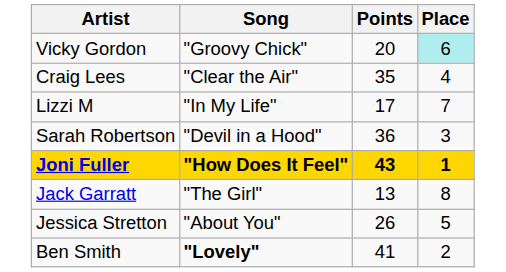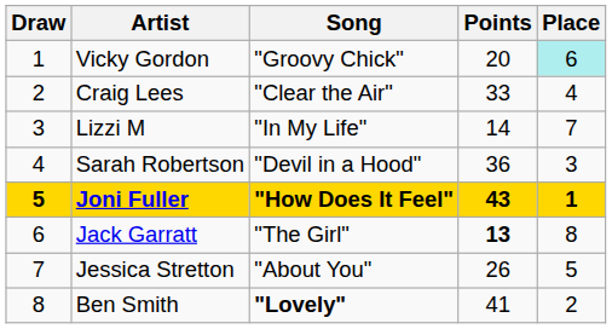 <table class="sortable wikitable" style="margin: 1em auto 1em auto; text-align:center">
 <tr>
+<th>Draw</th>
 <th>Artist</th>
 <th>Song</th>
 <th>Points</th>
 <th>Place</th>
 </tr>
 <tr>
+<td>1</td>
 <td align="left">Vicky Gordon</td>
 <td align="left">"Groovy Chick"</td>
 <td>20</td>
 <td style="background: paleturquoise;">6</td>
 </tr>
 <tr>
+<td>2</td>
 <td align="left">Craig Lees</td>
 <td align="left">"Clear the Air"</td>
-<td>35</td>
+<td>33</td>
 <td>4</td>
 </tr>
 <tr>
+<td>3</td>
 <td align="left">Lizzi M</td>
 <td align="left">"In My Life"</td>
-<td>17</td>
+<td>14</td>
 <td>7</td>
 </tr>
 <tr>
+<td>4</td>
 <td align="left">Sarah Robertson</td>
 <td align="left">"Devil in a Hood"</td>
 <td>36</td>
 <td>3</td>
 </tr>
 <tr style="font-weight:bold; background:gold;">
+<td><strong>5</strong></td>
 <td align="left"><strong><a href='#'>Joni Fuller</a></strong></td>
 <td align="left"><strong>"How Does It Feel"</strong></td>
 <td><strong>43</strong></td>
 <td><strong>1</strong></td>
 </tr>
 <tr>
+<td>6</td>
 <td align="left"><a href='#'>Jack Garratt</a></td>
 <td align="left">"The Girl"</td>
-<td>13</td>
+<td><strong>13</strong></td>
 <td>8</td>
 </tr>
 <tr>
+<td>7</td>
 <td align="left">Jessica Stretton</td>
 <td align="left">"About You"</td>
 <td>26</td>
 <td>5</td>
 </tr>
 <tr>
+<td>8</td>
 <td align="left">Ben Smith</td>
 <td align="left"><strong>"Lovely"</strong></td>
 <td>41</td>
 <td>2</td>
 </tr>
 </table>
